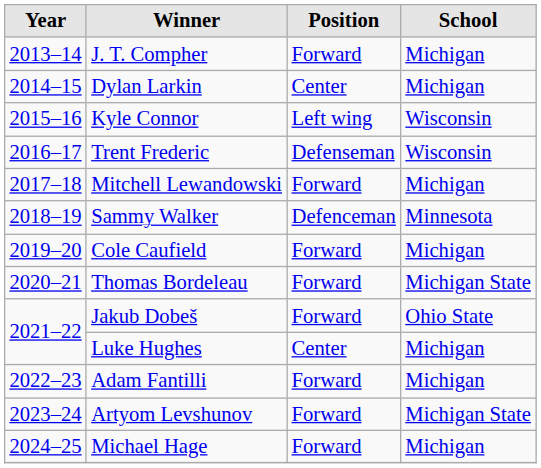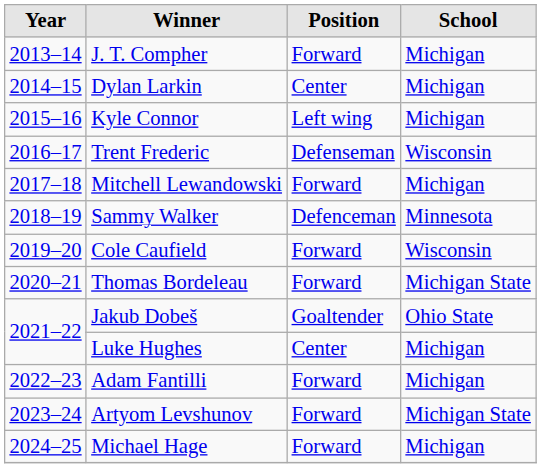 <table class="wikitable sortable">
 <tr>
 <th style="background:#e5e5e5;">Year</th>
 <th style="background:#e5e5e5;">Winner</th>
 <th style="background:#e5e5e5;">Position</th>
 <th style="background:#e5e5e5;">School</th>
 </tr>
 <tr>
 <td><a href='#'>2013–14</a></td>
 <td><a href='#'>J. T. Compher</a></td>
 <td><a href='#'>Forward</a></td>
 <td><a href='#'>Michigan</a></td>
 </tr>
 <tr>
 <td><a href='#'>2014–15</a></td>
 <td><a href='#'>Dylan Larkin</a></td>
 <td><a href='#'>Center</a></td>
 <td><a href='#'>Michigan</a></td>
 </tr>
 <tr>
 <td><a href='#'>2015–16</a></td>
 <td><a href='#'>Kyle Connor</a></td>
 <td><a href='#'>Left wing</a></td>
-<td><a href='#'>Wisconsin</a></td>
+<td><a href='#'>Michigan</a></td>
 </tr>
 <tr>
 <td><a href='#'>2016–17</a></td>
 <td><a href='#'>Trent Frederic</a></td>
 <td><a href='#'>Defenseman</a></td>
 <td><a href='#'>Wisconsin</a></td>
 </tr>
 <tr>
 <td><a href='#'>2017–18</a></td>
 <td><a href='#'>Mitchell Lewandowski</a></td>
 <td><a href='#'>Forward</a></td>
 <td><a href='#'>Michigan</a></td>
 </tr>
 <tr>
 <td><a href='#'>2018–19</a></td>
 <td><a href='#'>Sammy Walker</a></td>
 <td><a href='#'>Defenceman</a></td>
 <td><a href='#'>Minnesota</a></td>
 </tr>
 <tr>
 <td><a href='#'>2019–20</a></td>
 <td><a href='#'>Cole Caufield</a></td>
 <td><a href='#'>Forward</a></td>
-<td><a href='#'>Michigan</a></td>
+<td><a href='#'>Wisconsin</a></td>
 </tr>
 <tr>
 <td><a href='#'>2020–21</a></td>
 <td><a href='#'>Thomas Bordeleau</a></td>
 <td><a href='#'>Forward</a></td>
 <td><a href='#'>Michigan State</a></td>
 </tr>
 <tr>
 <td rowspan=2><a href='#'>2021–22</a></td>
 <td><a href='#'>Jakub Dobeš</a></td>
-<td><a href='#'>Forward</a></td>
+<td><a href='#'>Goaltender</a></td>
 <td><a href='#'>Ohio State</a></td>
 </tr>
 <tr>
 <td><a href='#'>Luke Hughes</a></td>
 <td><a href='#'>Center</a></td>
 <td><a href='#'>Michigan</a></td>
 </tr>
 <tr>
 <td><a href='#'>2022–23</a></td>
 <td><a href='#'>Adam Fantilli</a></td>
 <td><a href='#'>Forward</a></td>
 <td><a href='#'>Michigan</a></td>
 </tr>
 <tr>
 <td><a href='#'>2023–24</a></td>
 <td><a href='#'>Artyom Levshunov</a></td>
 <td><a href='#'>Forward</a></td>
 <td><a href='#'>Michigan State</a></td>
 </tr>
 <tr>
 <td><a href='#'>2024–25</a></td>
 <td><a href='#'>Michael Hage</a></td>
 <td><a href='#'>Forward</a></td>
 <td><a href='#'>Michigan</a></td>
 </tr>
 <tr>
 </tr>
 </table>
